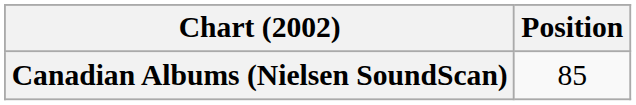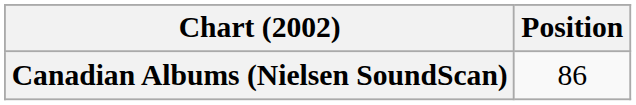 <table class="wikitable plainrowheaders" style="text-align:center">
 <tr>
 <th>Chart (2002)</th>
 <th>Position</th>
 </tr>
 <tr>
 <th scope="row">Canadian Albums (Nielsen SoundScan)</th>
-<td>85</td>
+<td>86</td>
 </tr>
 </table>
